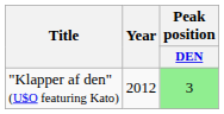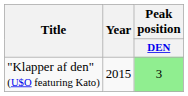 <table class="wikitable plainrowheaders" style="text-align:center;" border="1">
 <tr>
 <th rowspan="2" scope="col" style="text-align:center;">Title</th>
 <th rowspan="2" scope="col" style="text-align:center;">Year</th>
 <th colspan="1" scope="col" style="text-align:center;">Peak<br>position</th>
 </tr>
 <tr>
 <th scope="col" style="width:3em;font-size:85%;"><a href='#'>DEN</a><br></th>
 </tr>
 <tr>
 <td align="left">"Klapper af den"<br><small>(<a href='#'>U$O</a> featuring Kato)</small></td>
-<td>2012</td>
+<td>2015</td>
 <td style="background: lightgreen;">3</td>
 </tr>
 </table>
